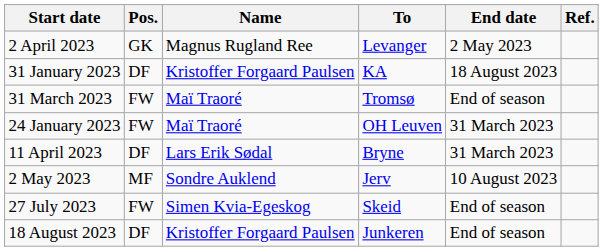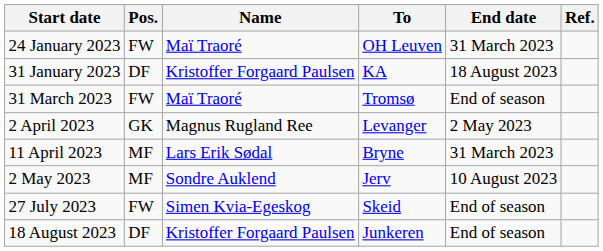 <table class="wikitable">
 <tr>
 <th>Start date</th>
 <th>Pos.</th>
 <th>Name</th>
 <th>To</th>
 <th>End date</th>
 <th>Ref.</th>
 </tr>
 <tr>
-<td>2 April 2023</td>
-<td>GK</td>
-<td> Magnus Rugland Ree</td>
-<td><a href='#'>Levanger</a></td>
-<td>2 May 2023</td>
+<td>24 January 2023</td>
+<td>FW</td>
+<td> <a href='#'>Maï Traoré</a></td>
+<td> <a href='#'>OH Leuven</a></td>
+<td>31 March 2023</td>
 <td></td>
 </tr>
 <tr>
 <td>31 January 2023</td>
 <td>DF</td>
 <td> <a href='#'>Kristoffer Forgaard Paulsen</a></td>
 <td> <a href='#'>KA</a></td>
 <td>18 August 2023</td>
 <td></td>
 </tr>
 <tr>
 <td>31 March 2023</td>
 <td>FW</td>
 <td> <a href='#'>Maï Traoré</a></td>
 <td><a href='#'>Tromsø</a></td>
 <td>End of season</td>
 <td></td>
 </tr>
 <tr>
-<td>24 January 2023</td>
-<td>FW</td>
-<td> <a href='#'>Maï Traoré</a></td>
-<td> <a href='#'>OH Leuven</a></td>
-<td>31 March 2023</td>
+<td>2 April 2023</td>
+<td>GK</td>
+<td> Magnus Rugland Ree</td>
+<td><a href='#'>Levanger</a></td>
+<td>2 May 2023</td>
 <td></td>
 </tr>
 <tr>
 <td>11 April 2023</td>
-<td>DF</td>
+<td>MF</td>
 <td> <a href='#'>Lars Erik Sødal</a></td>
 <td><a href='#'>Bryne</a></td>
 <td>31 March 2023</td>
 <td></td>
 </tr>
 <tr>
 <td>2 May 2023</td>
 <td>MF</td>
 <td> <a href='#'>Sondre Auklend</a></td>
 <td><a href='#'>Jerv</a></td>
 <td>10 August 2023</td>
 <td></td>
 </tr>
 <tr>
 <td>27 July 2023</td>
 <td>FW</td>
 <td> <a href='#'>Simen Kvia-Egeskog</a></td>
 <td><a href='#'>Skeid</a></td>
 <td>End of season</td>
 <td></td>
 </tr>
 <tr>
 <td>18 August 2023</td>
 <td>DF</td>
 <td> <a href='#'>Kristoffer Forgaard Paulsen</a></td>
 <td><a href='#'>Junkeren</a></td>
 <td>End of season</td>
 <td></td>
 </tr>
 </table>
